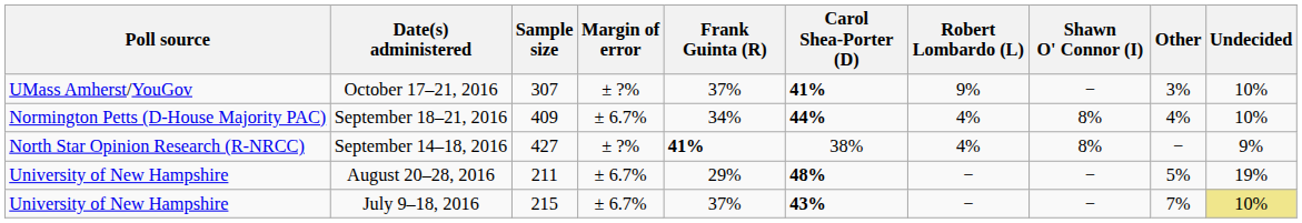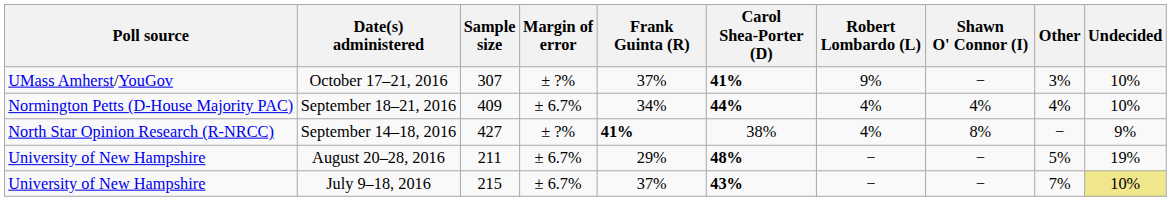 <table class="wikitable">
 <tr>
 <th>Poll source</th>
 <th>Date(s)<br>administered</th>
 <th>Sample<br>size</th>
 <th>Margin of<br>error</th>
 <th style="width:100px;">Frank<br>Guinta (R)</th>
 <th style="width:100px;">Carol<br>Shea-Porter (D)</th>
 <th style="width:100px;">Robert<br>Lombardo (L)</th>
 <th style="width:100px;">Shawn<br>O' Connor (I)</th>
 <th>Other</th>
 <th>Undecided</th>
 </tr>
 <tr>
 <td><a href='#'>UMass Amherst</a>/<a href='#'>YouGov</a></td>
 <td align=center>October 17–21, 2016</td>
 <td align=center>307</td>
 <td align=center>± ?%</td>
 <td align=center>37%</td>
 <td><strong>41%</strong></td>
 <td align=center>9%</td>
 <td align=center>−</td>
 <td align=center>3%</td>
 <td align=center>10%</td>
 </tr>
 <tr>
 <td><a href='#'>Normington Petts (D-House Majority PAC)</a></td>
 <td align=center>September 18–21, 2016</td>
 <td align=center>409</td>
 <td align=center>± 6.7%</td>
 <td align=center>34%</td>
 <td><strong>44%</strong></td>
 <td align=center>4%</td>
-<td align=center>8%</td>
+<td align=center>4%</td>
 <td align=center>4%</td>
 <td align=center>10%</td>
 </tr>
 <tr>
 <td><a href='#'>North Star Opinion Research (R-NRCC)</a></td>
 <td align=center>September 14–18, 2016</td>
 <td align=center>427</td>
 <td align=center>± ?%</td>
 <td><strong>41%</strong></td>
 <td align=center>38%</td>
 <td align=center>4%</td>
 <td align=center>8%</td>
 <td align=center>−</td>
 <td align=center>9%</td>
 </tr>
 <tr>
 <td><a href='#'>University of New Hampshire</a></td>
 <td align=center>August 20–28, 2016</td>
 <td align=center>211</td>
 <td align=center>± 6.7%</td>
 <td align=center>29%</td>
 <td><strong>48%</strong></td>
 <td align=center>−</td>
 <td align=center>−</td>
 <td align=center>5%</td>
 <td align=center>19%</td>
 </tr>
 <tr>
 <td><a href='#'>University of New Hampshire</a></td>
 <td align=center>July 9–18, 2016</td>
 <td align=center>215</td>
 <td align=center>± 6.7%</td>
 <td align=center>37%</td>
 <td><strong>43%</strong></td>
 <td align=center>−</td>
 <td align=center>−</td>
 <td align=center>7%</td>
 <td align=center style="background: khaki;">10%</td>
 </tr>
 </table>
